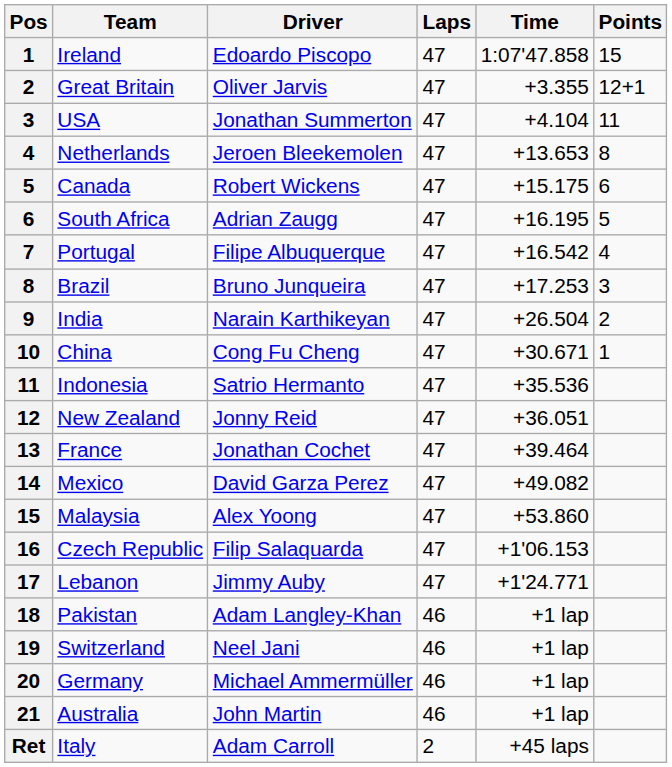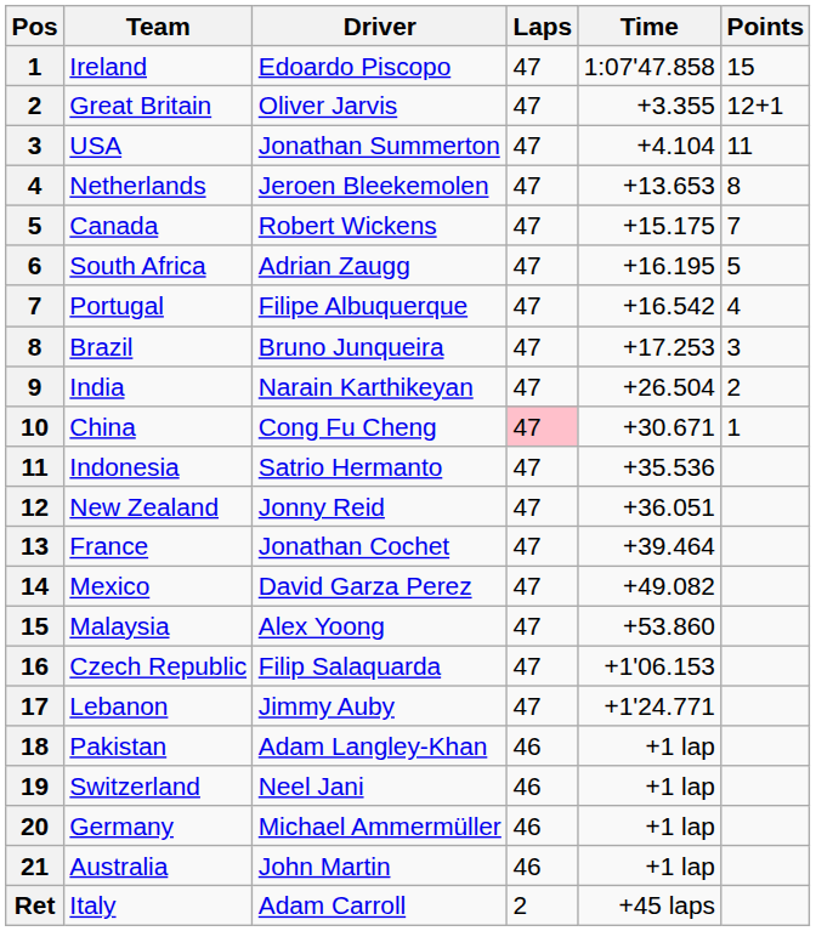 <table class="wikitable" style="font-size:95%">
 <tr>
 <th>Pos</th>
 <th>Team</th>
 <th>Driver</th>
 <th>Laps</th>
 <th>Time</th>
 <th>Points</th>
 </tr>
 <tr>
 <th>1</th>
 <td> <a href='#'>Ireland</a></td>
 <td><a href='#'>Edoardo Piscopo</a></td>
 <td>47</td>
 <td>1:07'47.858</td>
 <td>15</td>
 </tr>
 <tr>
 <th>2</th>
 <td> <a href='#'>Great Britain</a></td>
 <td><a href='#'>Oliver Jarvis</a></td>
 <td>47</td>
 <td align=right>+3.355</td>
 <td>12+1</td>
 </tr>
 <tr>
 <th>3</th>
 <td> <a href='#'>USA</a></td>
 <td><a href='#'>Jonathan Summerton</a></td>
 <td>47</td>
 <td align=right>+4.104</td>
 <td>11</td>
 </tr>
 <tr>
 <th>4</th>
 <td> <a href='#'>Netherlands</a></td>
 <td><a href='#'>Jeroen Bleekemolen</a></td>
 <td>47</td>
 <td align=right>+13.653</td>
 <td>8</td>
 </tr>
 <tr>
 <th>5</th>
 <td> <a href='#'>Canada</a></td>
 <td><a href='#'>Robert Wickens</a></td>
 <td>47</td>
 <td align=right>+15.175</td>
-<td>6</td>
+<td>7</td>
 </tr>
 <tr>
 <th>6</th>
 <td> <a href='#'>South Africa</a></td>
 <td><a href='#'>Adrian Zaugg</a></td>
 <td>47</td>
 <td align=right>+16.195</td>
 <td>5</td>
 </tr>
 <tr>
 <th>7</th>
 <td> <a href='#'>Portugal</a></td>
 <td><a href='#'>Filipe Albuquerque</a></td>
 <td>47</td>
 <td align=right>+16.542</td>
 <td>4</td>
 </tr>
 <tr>
 <th>8</th>
 <td> <a href='#'>Brazil</a></td>
 <td><a href='#'>Bruno Junqueira</a></td>
 <td>47</td>
 <td align=right>+17.253</td>
 <td>3</td>
 </tr>
 <tr>
 <th>9</th>
 <td> <a href='#'>India</a></td>
 <td><a href='#'>Narain Karthikeyan</a></td>
 <td>47</td>
 <td align=right>+26.504</td>
 <td>2</td>
 </tr>
 <tr>
 <th>10</th>
 <td> <a href='#'>China</a></td>
 <td><a href='#'>Cong Fu Cheng</a></td>
-<td>47</td>
+<td style="background: pink;">47</td>
 <td align=right>+30.671</td>
 <td>1</td>
 </tr>
 <tr>
 <th>11</th>
 <td> <a href='#'>Indonesia</a></td>
 <td><a href='#'>Satrio Hermanto</a></td>
 <td>47</td>
 <td align=right>+35.536</td>
 <td></td>
 </tr>
 <tr>
 <th>12</th>
 <td> <a href='#'>New Zealand</a></td>
 <td><a href='#'>Jonny Reid</a></td>
 <td>47</td>
 <td align=right>+36.051</td>
 <td></td>
 </tr>
 <tr>
 <th>13</th>
 <td> <a href='#'>France</a></td>
 <td><a href='#'>Jonathan Cochet</a></td>
 <td>47</td>
 <td align=right>+39.464</td>
 <td></td>
 </tr>
 <tr>
 <th>14</th>
 <td> <a href='#'>Mexico</a></td>
 <td><a href='#'>David Garza Perez</a></td>
 <td>47</td>
 <td align=right>+49.082</td>
 <td></td>
 </tr>
 <tr>
 <th>15</th>
 <td> <a href='#'>Malaysia</a></td>
 <td><a href='#'>Alex Yoong</a></td>
 <td>47</td>
 <td align=right>+53.860</td>
 <td></td>
 </tr>
 <tr>
 <th>16</th>
 <td> <a href='#'>Czech Republic</a></td>
 <td><a href='#'>Filip Salaquarda</a></td>
 <td>47</td>
 <td align=right>+1'06.153</td>
 <td></td>
 </tr>
 <tr>
 <th>17</th>
 <td> <a href='#'>Lebanon</a></td>
 <td><a href='#'>Jimmy Auby</a></td>
 <td>47</td>
 <td align=right>+1'24.771</td>
 <td></td>
 </tr>
 <tr>
 <th>18</th>
 <td> <a href='#'>Pakistan</a></td>
 <td><a href='#'>Adam Langley-Khan</a></td>
 <td>46</td>
 <td align=right>+1 lap</td>
 <td></td>
 </tr>
 <tr>
 <th>19</th>
 <td> <a href='#'>Switzerland</a></td>
 <td><a href='#'>Neel Jani</a></td>
 <td>46</td>
 <td align=right>+1 lap</td>
 <td></td>
 </tr>
 <tr>
 <th>20</th>
 <td> <a href='#'>Germany</a></td>
 <td><a href='#'>Michael Ammermüller</a></td>
 <td>46</td>
 <td align=right>+1 lap</td>
 <td></td>
 </tr>
 <tr>
 <th>21</th>
 <td> <a href='#'>Australia</a></td>
 <td><a href='#'>John Martin</a></td>
 <td>46</td>
 <td align=right>+1 lap</td>
 <td></td>
 </tr>
 <tr>
 <th>Ret</th>
 <td> <a href='#'>Italy</a></td>
 <td><a href='#'>Adam Carroll</a></td>
 <td>2</td>
 <td align=right>+45 laps</td>
 <td></td>
 </tr>
 </table>
